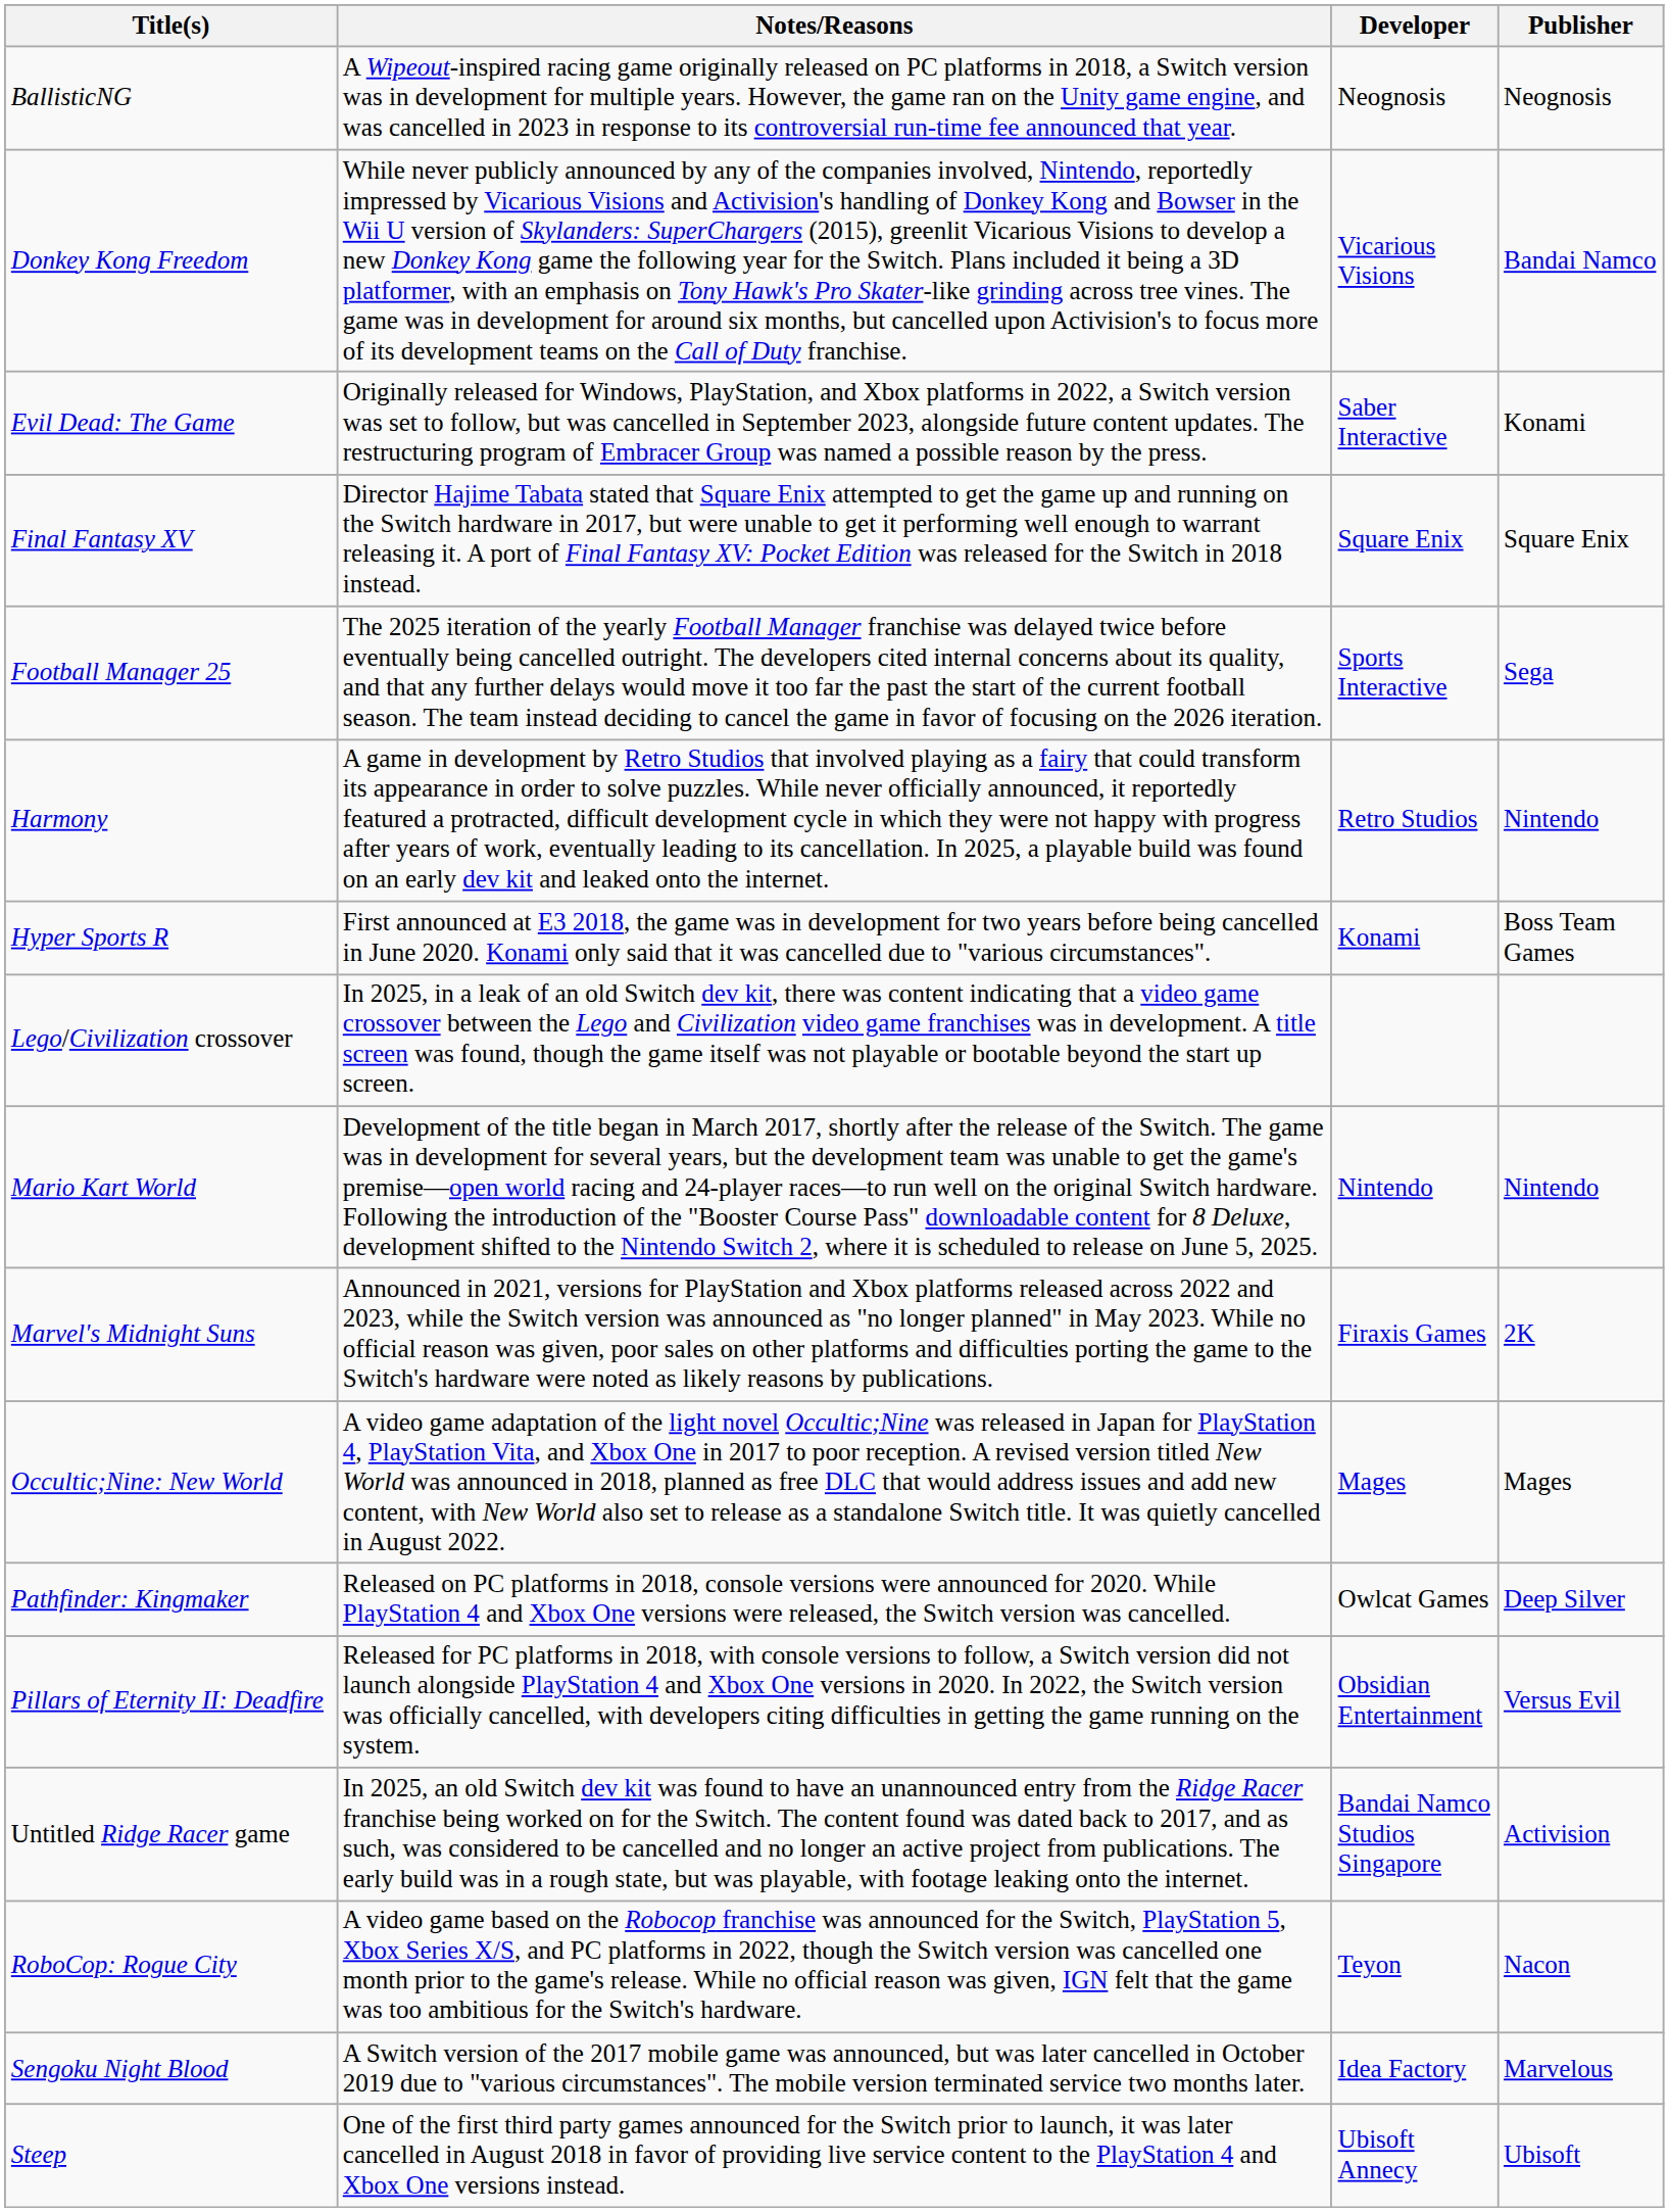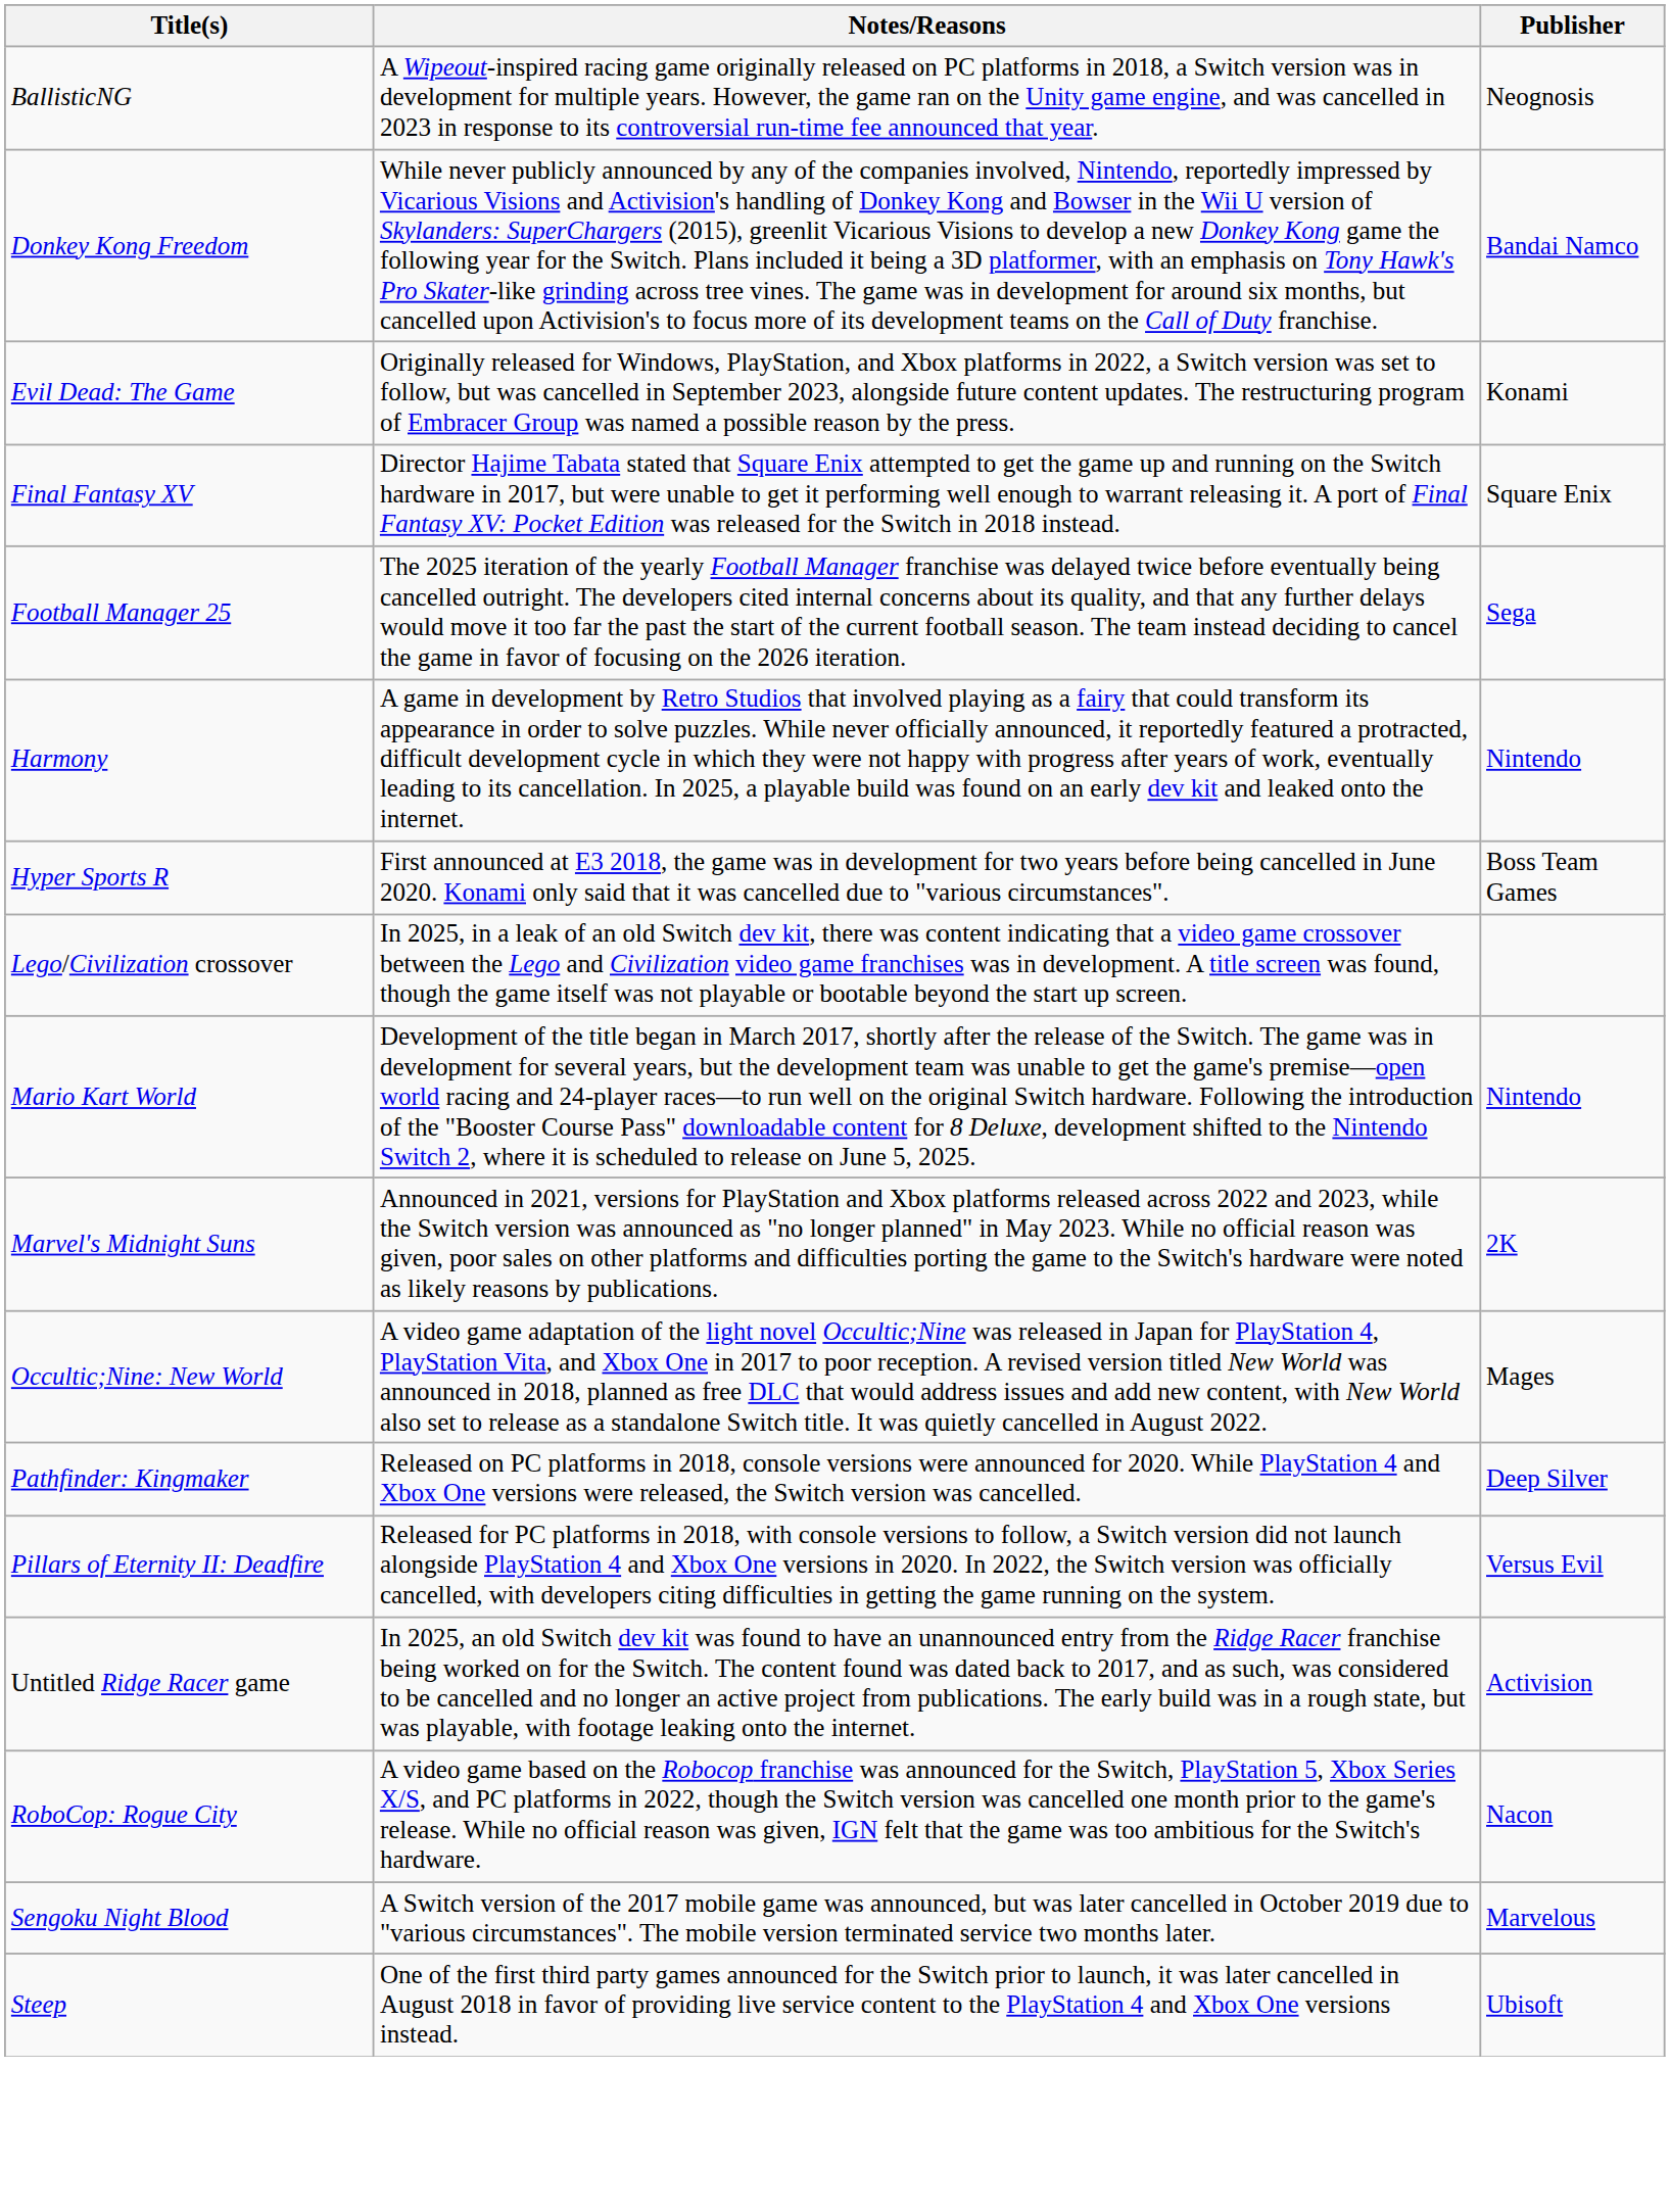 <table class="wikitable sortable" id="softwarelist" style="width:100%; font-size:85%;">
 <tr>
 <th width=20%>Title(s)</th>
 <th width=60% class="unsortable">Notes/Reasons</th>
-<th width=10%>Developer</th>
 <th width=10%>Publisher</th>
 </tr>
 <tr>
 <td id="b"><em>BallisticNG</em></td>
 <td>A <em><a href='#'>Wipeout</a></em>-inspired racing game originally released on PC platforms in 2018, a Switch version was in development for multiple years. However, the game ran on the <a href='#'>Unity game engine</a>, and was cancelled in 2023 in response to its <a href='#'>controversial run-time fee announced that year</a>.</td>
 <td>Neognosis</td>
-<td>Neognosis</td>
 </tr>
 <tr>
 <td id="d"><em><a href='#'>Donkey Kong Freedom</a></em></td>
 <td>While never publicly announced by any of the companies involved, <a href='#'>Nintendo</a>, reportedly impressed by <a href='#'>Vicarious Visions</a> and <a href='#'>Activision</a>'s handling of <a href='#'>Donkey Kong</a> and <a href='#'>Bowser</a> in the <a href='#'>Wii U</a> version of <em><a href='#'>Skylanders: SuperChargers</a></em> (2015), greenlit Vicarious Visions to develop a new <em><a href='#'>Donkey Kong</a></em> game the following year for the Switch. Plans included it being a 3D <a href='#'>platformer</a>, with an emphasis on <em><a href='#'>Tony Hawk's Pro Skater</a></em>-like <a href='#'>grinding</a> across tree vines. The game was in development for around six months, but cancelled upon Activision's to focus more of its development teams on the <em><a href='#'>Call of Duty</a></em> franchise.</td>
-<td><a href='#'>Vicarious Visions</a></td>
 <td><a href='#'>Bandai Namco</a></td>
 </tr>
 <tr>
 <td id="e"><em><a href='#'>Evil Dead: The Game</a></em></td>
 <td>Originally released for Windows, PlayStation, and Xbox platforms in 2022, a Switch version was set to follow, but was cancelled in September 2023, alongside future content updates. The restructuring program of <a href='#'>Embracer Group</a> was named a possible reason by the press.</td>
-<td><a href='#'>Saber Interactive</a></td>
 <td>Konami</td>
 </tr>
 <tr>
 <td id="f"><em><a href='#'>Final Fantasy XV</a></em></td>
 <td>Director <a href='#'>Hajime Tabata</a> stated that <a href='#'>Square Enix</a> attempted to get the game up and running on the Switch hardware in 2017, but were unable to get it performing well enough to warrant releasing it. A port of <em><a href='#'>Final Fantasy XV: Pocket Edition</a></em> was released for the Switch in 2018 instead.</td>
-<td><a href='#'>Square Enix</a></td>
 <td>Square Enix</td>
 </tr>
 <tr>
 <td><em><a href='#'>Football Manager 25</a></em></td>
 <td>The 2025 iteration of the yearly <em><a href='#'>Football Manager</a></em> franchise was delayed twice before eventually being cancelled outright. The developers cited internal concerns about its quality, and that any further delays would move it too far the past the start of the current football season. The team instead deciding to cancel the game in favor of focusing on the 2026 iteration.</td>
-<td><a href='#'>Sports Interactive</a></td>
 <td><a href='#'>Sega</a></td>
 </tr>
 <tr>
 <td id="h"><em><a href='#'>Harmony</a></em></td>
 <td>A game in development by <a href='#'>Retro Studios</a> that involved playing as a <a href='#'>fairy</a> that could transform its appearance in order to solve puzzles. While never officially announced, it reportedly featured a protracted, difficult development cycle in which they were not happy with progress after years of work, eventually leading to its cancellation. In 2025, a playable build was found on an early <a href='#'>dev kit</a> and leaked onto the internet.</td>
-<td><a href='#'>Retro Studios</a></td>
 <td><a href='#'>Nintendo</a></td>
 </tr>
 <tr>
 <td><em><a href='#'>Hyper Sports R</a></em></td>
 <td>First announced at <a href='#'>E3 2018</a>, the game was in development for two years before being cancelled in June 2020. <a href='#'>Konami</a> only said that it was cancelled due to "various circumstances".</td>
-<td><a href='#'>Konami</a></td>
 <td>Boss Team Games</td>
 </tr>
 <tr>
 <td><em><a href='#'>Lego</a></em>/<em><a href='#'>Civilization</a></em> crossover</td>
 <td>In 2025, in a leak of an old Switch <a href='#'>dev kit</a>, there was content indicating that a <a href='#'>video game crossover</a> between the <em><a href='#'>Lego</a></em> and <em><a href='#'>Civilization</a></em> <a href='#'>video game franchises</a> was in development. A <a href='#'>title screen</a> was found, though the game itself was not playable or bootable beyond the start up screen.</td>
 <td></td>
-<td></td>
 </tr>
 <tr>
 <td id="m"><em><a href='#'>Mario Kart World</a></em></td>
 <td>Development of the title began in March 2017, shortly after the release of the Switch. The game was in development for several years, but the development team was unable to get the game's premise—<a href='#'>open world</a> racing and 24-player races—to run well on the original Switch hardware. Following the introduction of the "Booster Course Pass" <a href='#'>downloadable content</a> for <em>8 Deluxe</em>, development shifted to the <a href='#'>Nintendo Switch 2</a>, where it is scheduled to release on June 5, 2025.</td>
 <td><a href='#'>Nintendo</a></td>
-<td><a href='#'>Nintendo</a></td>
 </tr>
 <tr>
 <td><em><a href='#'>Marvel's Midnight Suns</a></em></td>
 <td>Announced in 2021, versions for PlayStation and Xbox platforms released across 2022 and 2023, while the Switch version was announced as "no longer planned" in May 2023. While no official reason was given, poor sales on other platforms and difficulties porting the game to the Switch's hardware were noted as likely reasons by publications.</td>
-<td><a href='#'>Firaxis Games</a></td>
 <td><a href='#'>2K</a></td>
 </tr>
 <tr>
 <td id="o"><em><a href='#'>Occultic;Nine: New World</a></em></td>
 <td>A video game adaptation of the <a href='#'>light novel</a> <em><a href='#'>Occultic;Nine</a></em> was released in Japan for <a href='#'>PlayStation 4</a>, <a href='#'>PlayStation Vita</a>, and <a href='#'>Xbox One</a> in 2017 to poor reception. A revised version titled <em>New World</em> was announced in 2018, planned as free <a href='#'>DLC</a> that would address issues and add new content, with <em>New World</em> also set to release as a standalone Switch title. It was quietly cancelled in August 2022.</td>
-<td><a href='#'>Mages</a></td>
 <td>Mages</td>
 </tr>
 <tr>
 <td id="p"><em><a href='#'>Pathfinder: Kingmaker</a></em></td>
 <td>Released on PC platforms in 2018, console versions were announced for 2020. While <a href='#'>PlayStation 4</a> and <a href='#'>Xbox One</a> versions were released, the Switch version was cancelled.</td>
-<td>Owlcat Games</td>
 <td><a href='#'>Deep Silver</a></td>
 </tr>
 <tr>
 <td><em><a href='#'>Pillars of Eternity II: Deadfire</a></em></td>
 <td>Released for PC platforms in 2018, with console versions to follow, a Switch version did not launch alongside <a href='#'>PlayStation 4</a> and <a href='#'>Xbox One</a> versions in 2020. In 2022, the Switch version was officially cancelled, with developers citing difficulties in getting the game running on the system.</td>
-<td><a href='#'>Obsidian Entertainment</a></td>
 <td><a href='#'>Versus Evil</a></td>
 </tr>
 <tr>
 <td id="r">Untitled <em><a href='#'>Ridge Racer</a></em> game</td>
 <td>In 2025, an old Switch <a href='#'>dev kit</a> was found to have an unannounced entry from the <em><a href='#'>Ridge Racer</a></em> franchise being worked on for the Switch. The content found was dated back to 2017, and as such, was considered to be cancelled and no longer an active project from publications. The early build was in a rough state, but was playable, with footage leaking onto the internet.</td>
-<td><a href='#'>Bandai Namco Studios Singapore</a></td>
 <td><a href='#'>Activision</a></td>
 </tr>
 <tr>
 <td><em><a href='#'>RoboCop: Rogue City</a></em></td>
 <td>A video game based on the <a href='#'><em>Robocop</em> franchise</a> was announced for the Switch, <a href='#'>PlayStation 5</a>, <a href='#'>Xbox Series X/S</a>, and PC platforms in 2022, though the Switch version was cancelled one month prior to the game's release. While no official reason was given, <a href='#'>IGN</a> felt that the game was too ambitious for the Switch's hardware.</td>
-<td><a href='#'>Teyon</a></td>
 <td><a href='#'>Nacon</a></td>
 </tr>
 <tr>
 <td id="s"><em><a href='#'>Sengoku Night Blood</a></em></td>
 <td>A Switch version of the 2017 mobile game was announced, but was later cancelled in October 2019 due to "various circumstances". The mobile version terminated service two months later.</td>
-<td><a href='#'>Idea Factory</a></td>
 <td><a href='#'>Marvelous</a></td>
 </tr>
 <tr>
 <td><em><a href='#'>Steep</a></em></td>
 <td>One of the first third party games announced for the Switch prior to launch, it was later cancelled in August 2018 in favor of providing live service content to the <a href='#'>PlayStation 4</a> and <a href='#'>Xbox One</a> versions instead.</td>
-<td><a href='#'>Ubisoft Annecy</a></td>
 <td><a href='#'>Ubisoft</a></td>
 </tr>
 </table>
